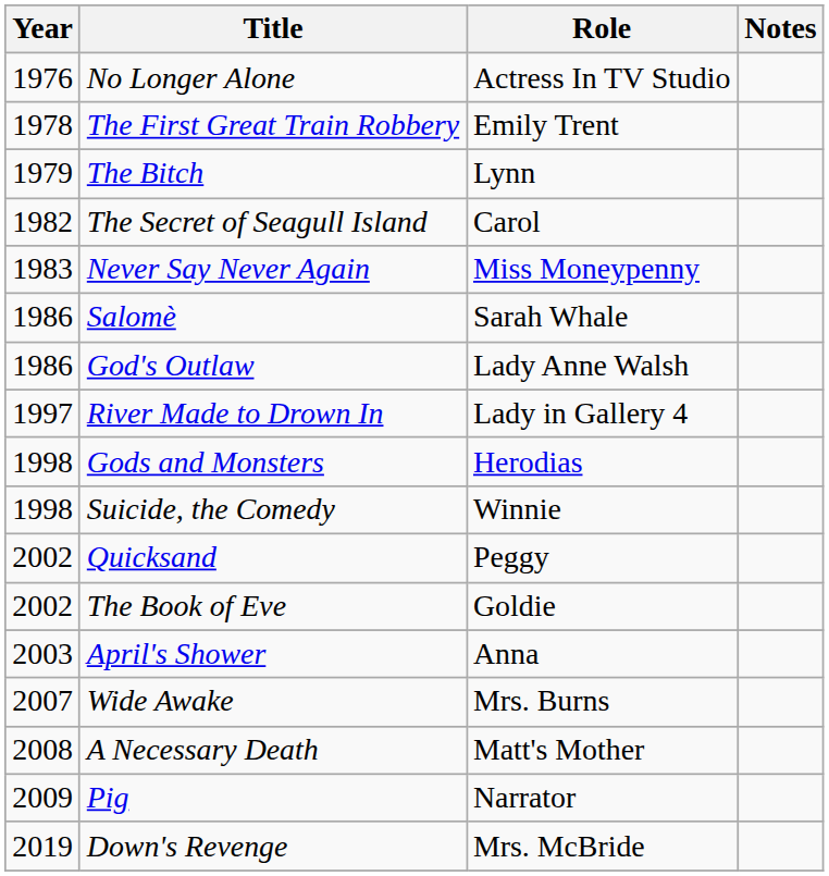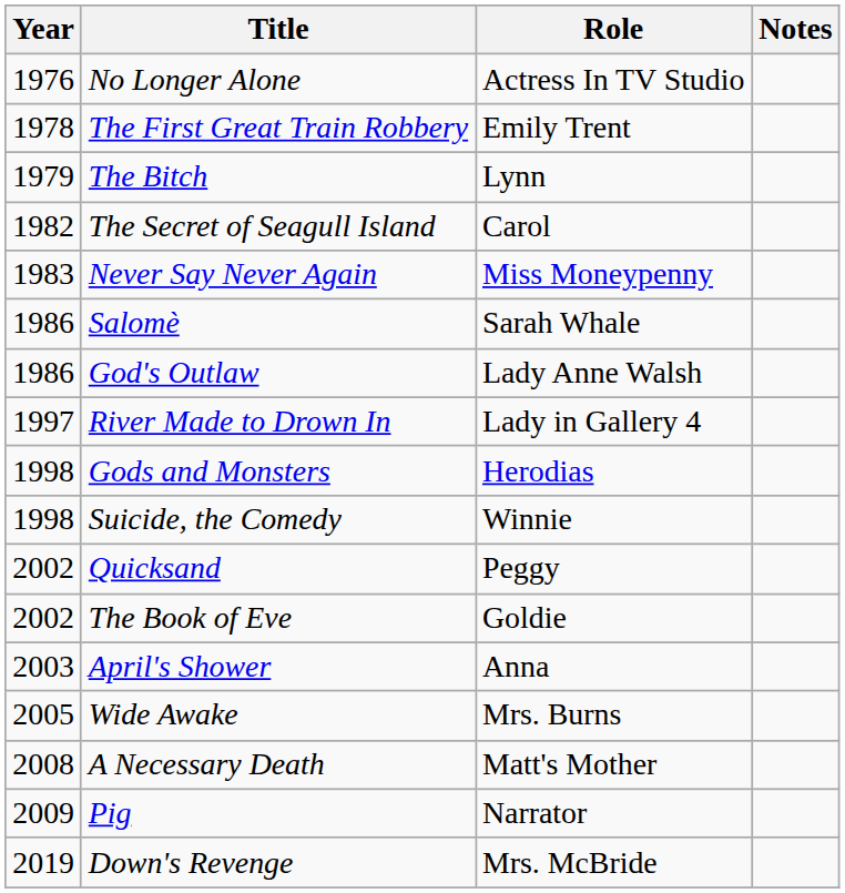 <table class="wikitable sortable">
 <tr>
 <th>Year</th>
 <th>Title</th>
 <th>Role</th>
 <th>Notes</th>
 </tr>
 <tr>
 <td>1976</td>
 <td><em>No Longer Alone</em></td>
 <td>Actress In TV Studio</td>
 <td></td>
 </tr>
 <tr>
 <td>1978</td>
 <td><em><a href='#'>The First Great Train Robbery</a></em></td>
 <td>Emily Trent</td>
 <td></td>
 </tr>
 <tr>
 <td>1979</td>
 <td><a href='#'><em>The Bitch</em></a></td>
 <td>Lynn</td>
 <td></td>
 </tr>
 <tr>
 <td>1982</td>
 <td><em>The Secret of Seagull Island</em></td>
 <td>Carol</td>
 <td></td>
 </tr>
 <tr>
 <td>1983</td>
 <td><em><a href='#'>Never Say Never Again</a></em></td>
 <td><a href='#'>Miss Moneypenny</a></td>
 <td></td>
 </tr>
 <tr>
 <td>1986</td>
 <td><a href='#'><em>Salomè</em></a></td>
 <td>Sarah Whale</td>
 <td></td>
 </tr>
 <tr>
 <td>1986</td>
 <td><a href='#'><em>God's Outlaw</em></a></td>
 <td>Lady Anne Walsh</td>
 <td></td>
 </tr>
 <tr>
 <td>1997</td>
 <td><em><a href='#'>River Made to Drown In</a></em></td>
 <td>Lady in Gallery 4</td>
 <td></td>
 </tr>
 <tr>
 <td>1998</td>
 <td><a href='#'><em>Gods and Monsters</em></a></td>
 <td><a href='#'>Herodias</a></td>
 <td></td>
 </tr>
 <tr>
 <td>1998</td>
 <td><em>Suicide, the Comedy</em></td>
 <td>Winnie</td>
 <td></td>
 </tr>
 <tr>
 <td>2002</td>
 <td><a href='#'><em>Quicksand</em></a></td>
 <td>Peggy</td>
 <td></td>
 </tr>
 <tr>
 <td>2002</td>
 <td><em>The Book of Eve</em></td>
 <td>Goldie</td>
 <td></td>
 </tr>
 <tr>
 <td>2003</td>
 <td><em><a href='#'>April's Shower</a></em></td>
 <td>Anna</td>
 <td></td>
 </tr>
 <tr>
-<td>2007</td>
+<td>2005</td>
 <td><em>Wide Awake</em></td>
 <td>Mrs. Burns</td>
 <td></td>
 </tr>
 <tr>
 <td>2008</td>
 <td><em>A Necessary Death</em></td>
 <td>Matt's Mother</td>
 <td></td>
 </tr>
 <tr>
 <td>2009</td>
 <td><a href='#'><em>Pig</em></a></td>
 <td>Narrator</td>
 <td></td>
 </tr>
 <tr>
 <td>2019</td>
 <td><em>Down's Revenge</em></td>
 <td>Mrs. McBride</td>
 <td></td>
 </tr>
 </table>
